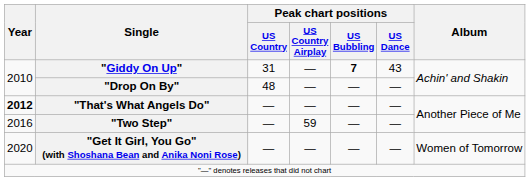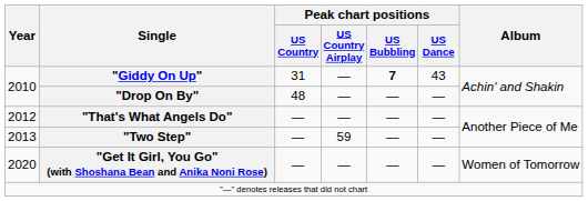 <table class="wikitable plainrowheaders" style="text-align:center;">
 <tr>
 <th rowspan="2">Year</th>
 <th rowspan="2" style="width:18em;">Single</th>
 <th colspan="4">Peak chart positions</th>
 <th rowspan="2">Album</th>
 </tr>
 <tr style="font-size:smaller;">
 <th style="width:45px;"><a href='#'>US Country</a><br></th>
 <th style="width:45px;"><a href='#'>US Country Airplay</a></th>
 <th style="width:45px;"><a href='#'>US Bubbling</a><br></th>
 <th style="width:45px;"><a href='#'>US Dance</a><br></th>
 </tr>
 <tr>
 <td rowspan="2">2010</td>
 <th scope="row">"<a href='#'>Giddy On Up</a>"</th>
 <td>31</td>
 <td>—</td>
 <td><strong>7</strong></td>
 <td>43</td>
 <td style="text-align:left;" rowspan="2"><em>Achin' and Shakin<strong></td>
 </tr>
 <tr>
 <th scope="row">"Drop On By"</th>
 <td>48</td>
 <td>—</td>
 <td>—</td>
 <td>—</td>
 </tr>
 <tr>
-<td><strong>2012</strong></td>
+<td>2012</td>
 <th scope="row">"That's What Angels Do"</th>
 <td>—</td>
 <td>—</td>
 <td>—</td>
 <td>—</td>
 <td style="text-align:left;" rowspan="2"></em>Another Piece of Me<em></td>
 </tr>
 <tr>
-<td>2016</td>
+<td>2013</td>
 <th scope="row">"Two Step"</th>
 <td>—</td>
 <td>59</td>
 <td>—</td>
 <td>—</td>
 </tr>
 <tr>
 <td>2020</td>
 <th scope="row">"Get It Girl, You Go"<br><small>(with <a href='#'>Shoshana Bean</a> and <a href='#'>Anika Noni Rose</a>)</small></th>
 <td>—</td>
 <td>—</td>
 <td>—</td>
 <td>—</td>
 <td style="text-align:left;"></em>Women of Tomorrow<em></td>
 </tr>
 <tr>
 <td colspan="7" style="font-size:8pt">"—" denotes releases that did not chart</td>
 </tr>
 </table>
